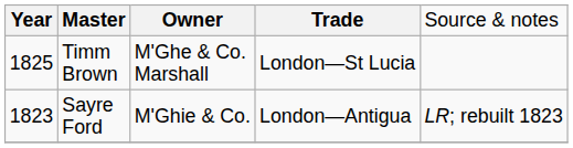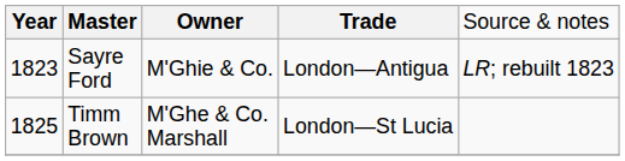 <table class="sortable wikitable">
 <tr>
 <th>Year</th>
 <th>Master</th>
 <th>Owner</th>
 <th>Trade</th>
 <td>Source & notes</td>
 </tr>
 <tr>
+<td>1823</td>
+<td>Sayre<br>Ford</td>
+<td>M'Ghie & Co.</td>
+<td>London—Antigua</td>
+<td><em>LR</em>; rebuilt 1823</td>
+</tr>
+<tr>
 <td>1825</td>
 <td>Timm<br>Brown</td>
 <td>M'Ghe & Co.<br>Marshall</td>
 <td>London—St Lucia</td>
 <td></td>
 </tr>
 <tr>
-<td>1823</td>
-<td>Sayre<br>Ford</td>
-<td>M'Ghie & Co.</td>
-<td>London—Antigua</td>
-<td><em>LR</em>; rebuilt 1823</td>
-</tr>
-<tr>
 </tr>
 </table>
